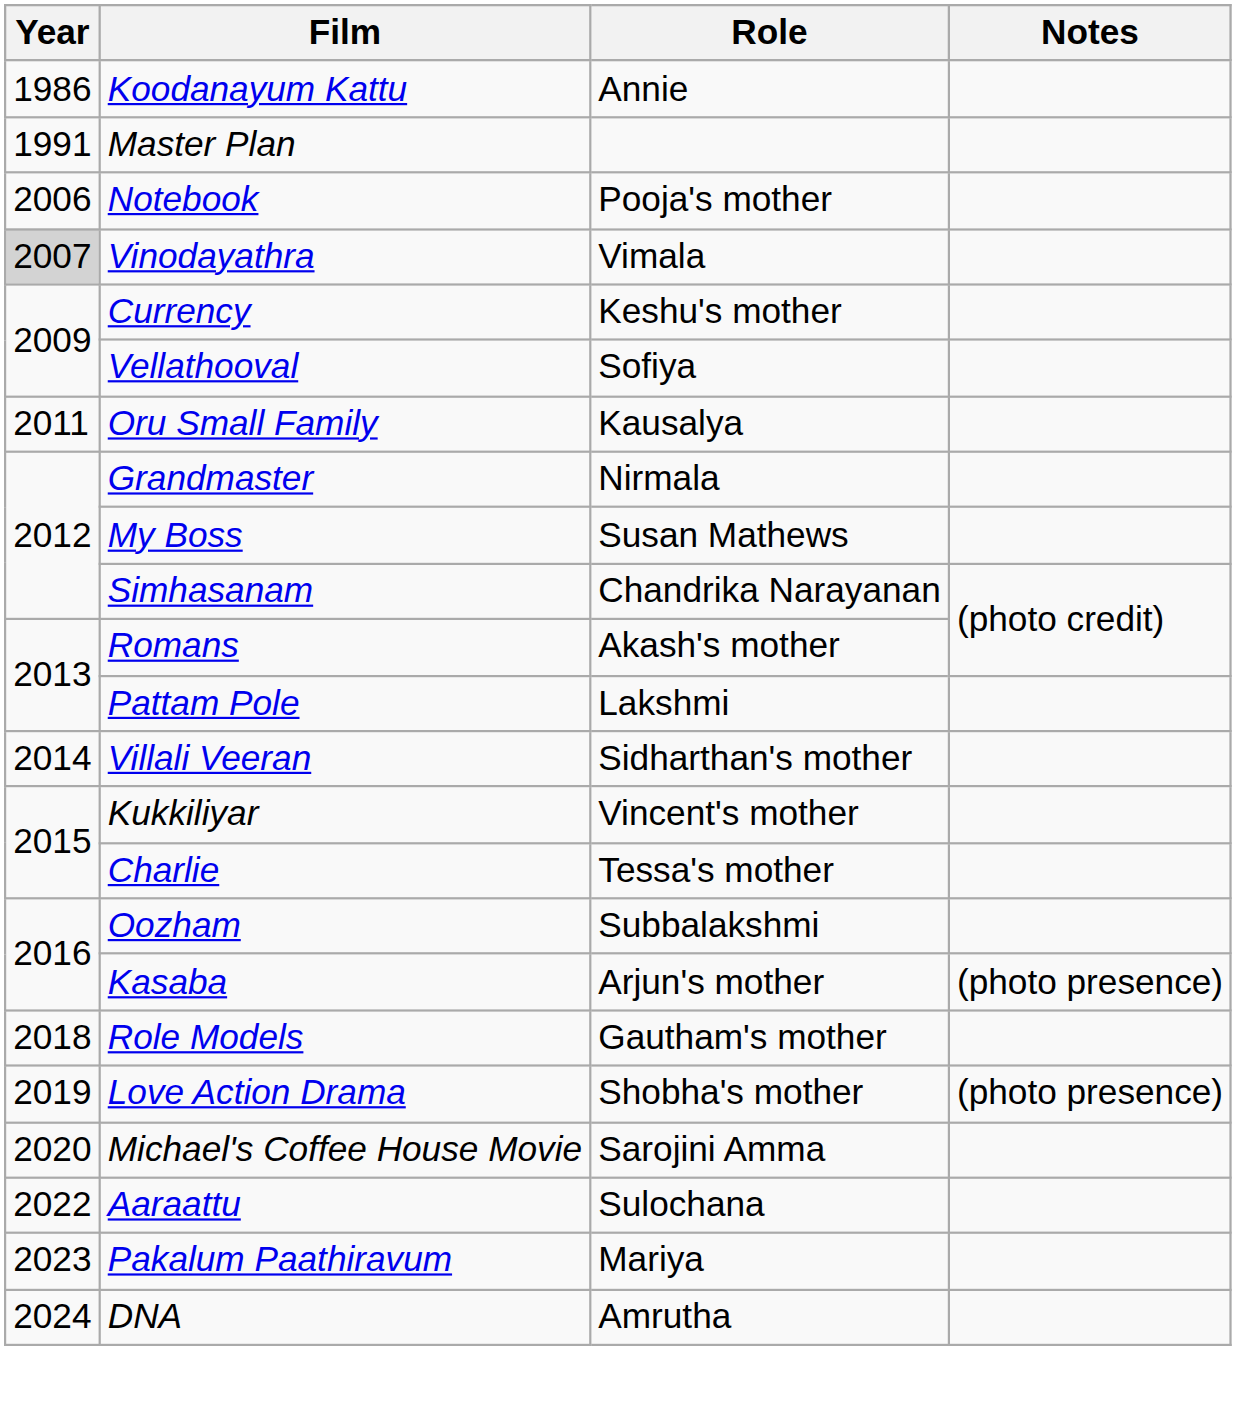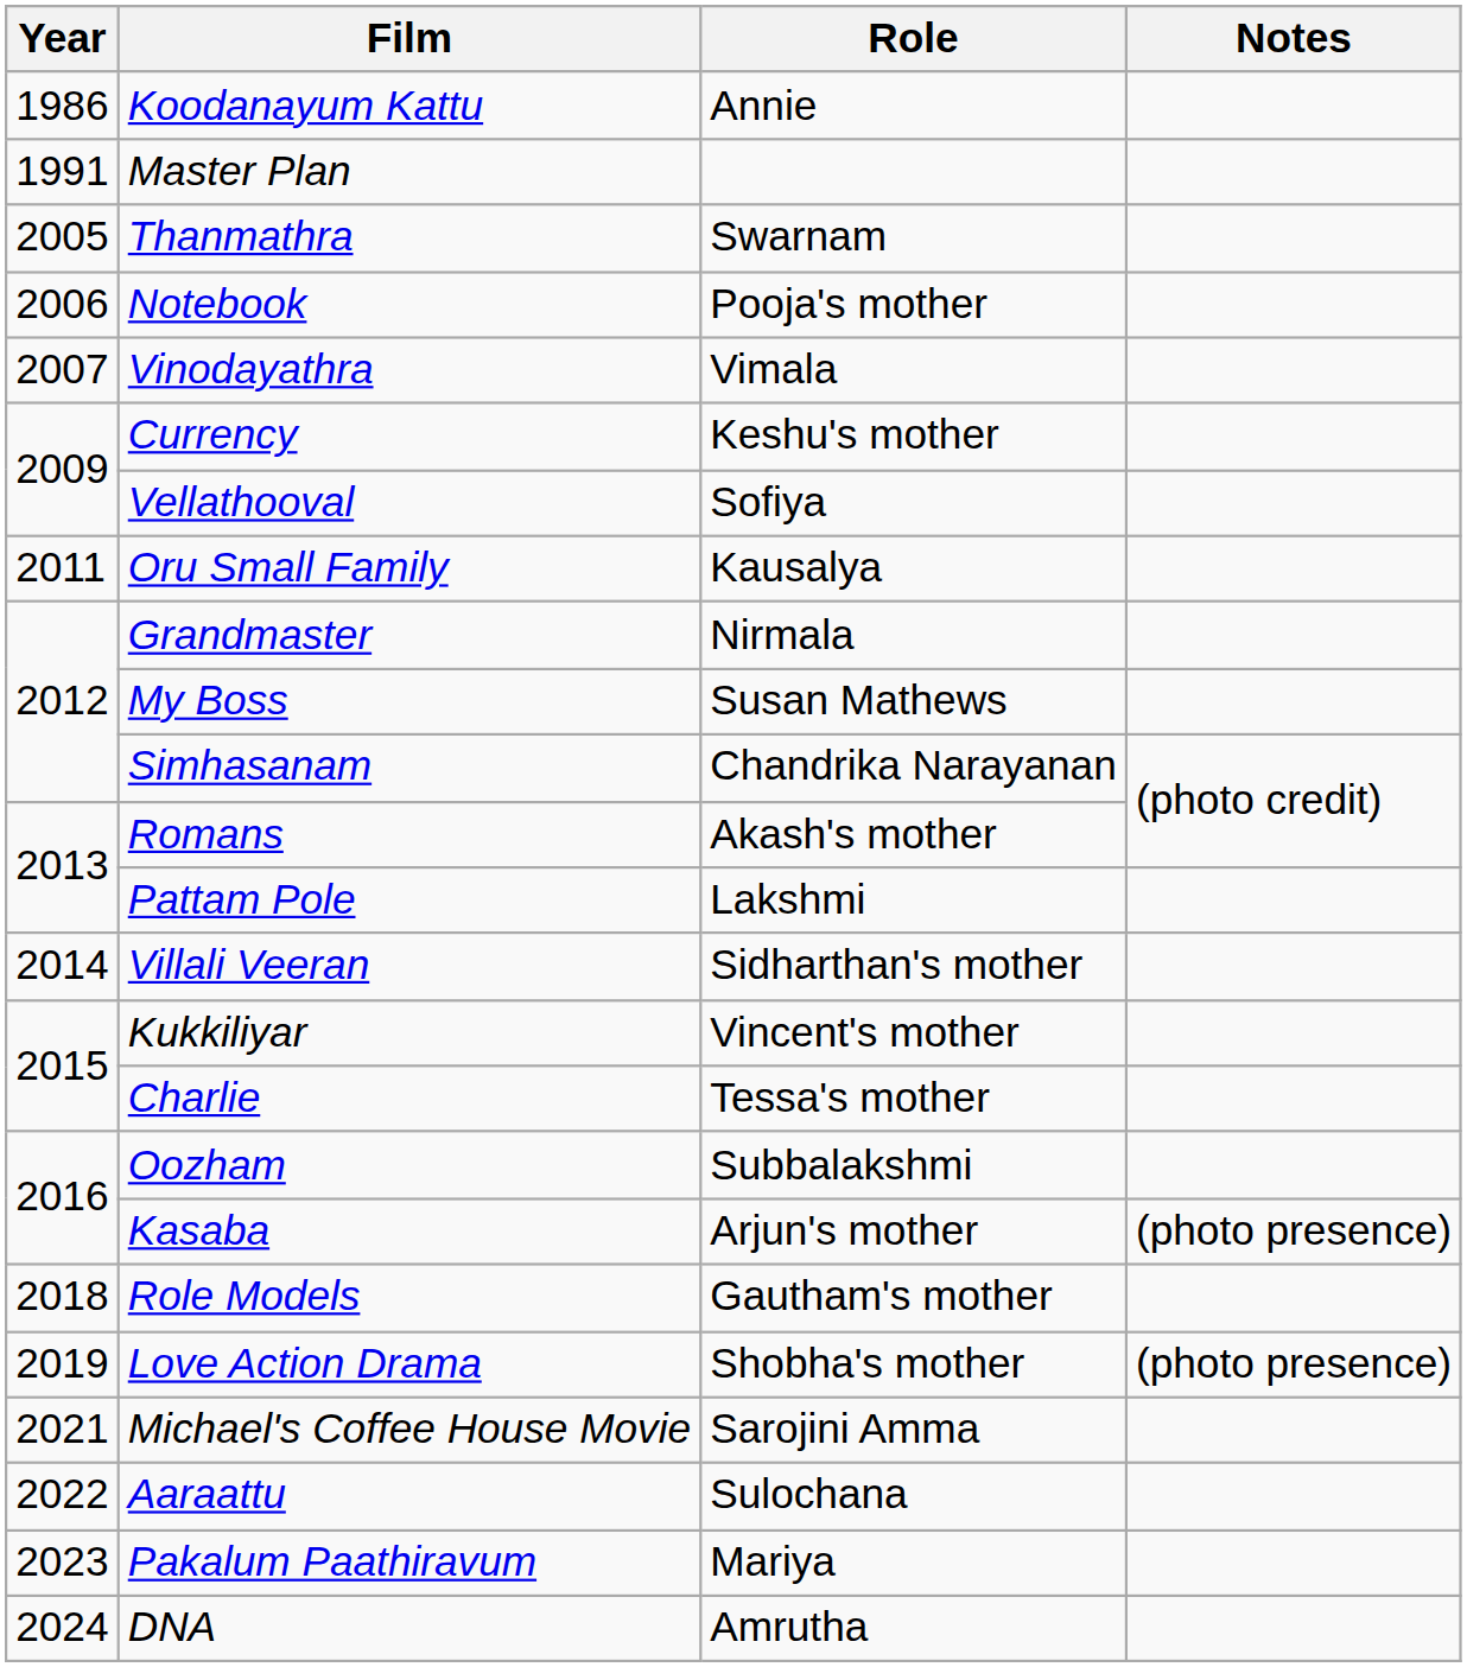 <table class="wikitable">
 <tr style="background:#ccc; text-align:center;">
 <th>Year</th>
 <th>Film</th>
 <th>Role</th>
 <th>Notes</th>
 </tr>
 <tr>
 <td>1986</td>
 <td><em><a href='#'>Koodanayum Kattu</a></em></td>
 <td>Annie</td>
 <td></td>
 </tr>
 <tr>
 <td>1991</td>
 <td><em>Master Plan</em></td>
 <td></td>
 <td></td>
 </tr>
 <tr>
+<td>2005</td>
+<td><em><a href='#'>Thanmathra</a></em></td>
+<td>Swarnam</td>
+<td></td>
+</tr>
+<tr>
 <td>2006</td>
 <td><em><a href='#'>Notebook</a></em></td>
 <td>Pooja's mother</td>
 <td></td>
 </tr>
 <tr>
-<td style="background: lightgrey;">2007</td>
+<td>2007</td>
 <td><em><a href='#'>Vinodayathra</a></em></td>
 <td>Vimala</td>
 <td></td>
 </tr>
 <tr>
 <td rowspan="2">2009</td>
 <td><em><a href='#'>Currency</a></em></td>
 <td>Keshu's mother</td>
 <td></td>
 </tr>
 <tr>
 <td><em><a href='#'>Vellathooval</a></em></td>
 <td>Sofiya</td>
 <td></td>
 </tr>
 <tr>
 <td>2011</td>
 <td><em><a href='#'>Oru Small Family</a></em></td>
 <td>Kausalya</td>
 <td></td>
 </tr>
 <tr>
 <td rowspan="3">2012</td>
 <td><em><a href='#'>Grandmaster</a></em></td>
 <td>Nirmala</td>
 <td></td>
 </tr>
 <tr>
 <td><em><a href='#'>My Boss</a></em></td>
 <td>Susan Mathews</td>
 <td></td>
 </tr>
 <tr>
 <td><em><a href='#'>Simhasanam</a></em></td>
 <td>Chandrika Narayanan</td>
 <td rowspan="2">(photo credit)</td>
 </tr>
 <tr>
 <td rowspan="2">2013</td>
 <td><em><a href='#'>Romans</a></em></td>
 <td>Akash's mother</td>
 </tr>
 <tr>
 <td><em><a href='#'>Pattam Pole</a></em></td>
 <td>Lakshmi</td>
 <td></td>
 </tr>
 <tr>
 <td>2014</td>
 <td><em><a href='#'>Villali Veeran</a></em></td>
 <td>Sidharthan's mother</td>
 <td></td>
 </tr>
 <tr>
 <td rowspan="2">2015</td>
 <td><em>Kukkiliyar</em></td>
 <td>Vincent's mother</td>
 <td></td>
 </tr>
 <tr>
 <td><em><a href='#'>Charlie</a></em></td>
 <td>Tessa's mother</td>
 <td></td>
 </tr>
 <tr>
 <td rowspan="2">2016</td>
 <td><em><a href='#'>Oozham</a></em></td>
 <td>Subbalakshmi</td>
 <td></td>
 </tr>
 <tr>
 <td><em><a href='#'>Kasaba</a></em></td>
 <td>Arjun's mother</td>
 <td>(photo presence)</td>
 </tr>
 <tr>
 <td>2018</td>
 <td><em><a href='#'>Role Models</a></em></td>
 <td>Gautham's mother</td>
 <td></td>
 </tr>
 <tr>
 <td>2019</td>
 <td><em><a href='#'>Love Action Drama</a></em></td>
 <td>Shobha's mother</td>
 <td>(photo presence)</td>
 </tr>
 <tr>
-<td>2020</td>
+<td>2021</td>
 <td><em>Michael's Coffee House Movie </em></td>
 <td>Sarojini Amma</td>
 <td></td>
 </tr>
 <tr>
 <td>2022</td>
 <td><em><a href='#'>Aaraattu</a></em></td>
 <td>Sulochana</td>
 <td></td>
 </tr>
 <tr>
 <td>2023</td>
 <td><em><a href='#'>Pakalum Paathiravum</a></em></td>
 <td>Mariya</td>
 <td></td>
 </tr>
 <tr>
 <td>2024</td>
 <td><em>DNA</em></td>
 <td>Amrutha</td>
 <td></td>
 </tr>
 </table>
